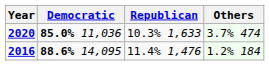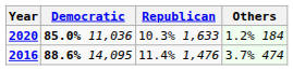 <table class="wikitable" style="float:right; font-size:95%;">
 <tr>
 <th style="text-align:center;">Year</th>
 <th style="text-align:center;"><a href='#'>Democratic</a></th>
 <th style="text-align:center;"><a href='#'>Republican</a></th>
 <th style="text-align:center;">Others</th>
 </tr>
 <tr>
 <td style="text-align:center;" ><strong><a href='#'>2020</a></strong></td>
 <td style="text-align:center;" ><strong>85.0%</strong> <em>11,036</em></td>
 <td style="text-align:center;" >10.3% <em>1,633</em></td>
-<td style="text-align:center; background:honeyDew;">3.7% <em>474</em></td>
+<td style="text-align:center; background:honeyDew;">1.2% <em>184</em></td>
 </tr>
 <tr>
 <td style="text-align:center;" ><strong><a href='#'>2016</a></strong></td>
 <td style="text-align:center;" ><strong>88.6%</strong> <em>14,095</em></td>
 <td style="text-align:center;" >11.4% <em>1,476</em></td>
-<td style="text-align:center; background:honeyDew;">1.2% <em>184</em></td>
+<td style="text-align:center; background:honeyDew;">3.7% <em>474</em></td>
 </tr>
 </table>
